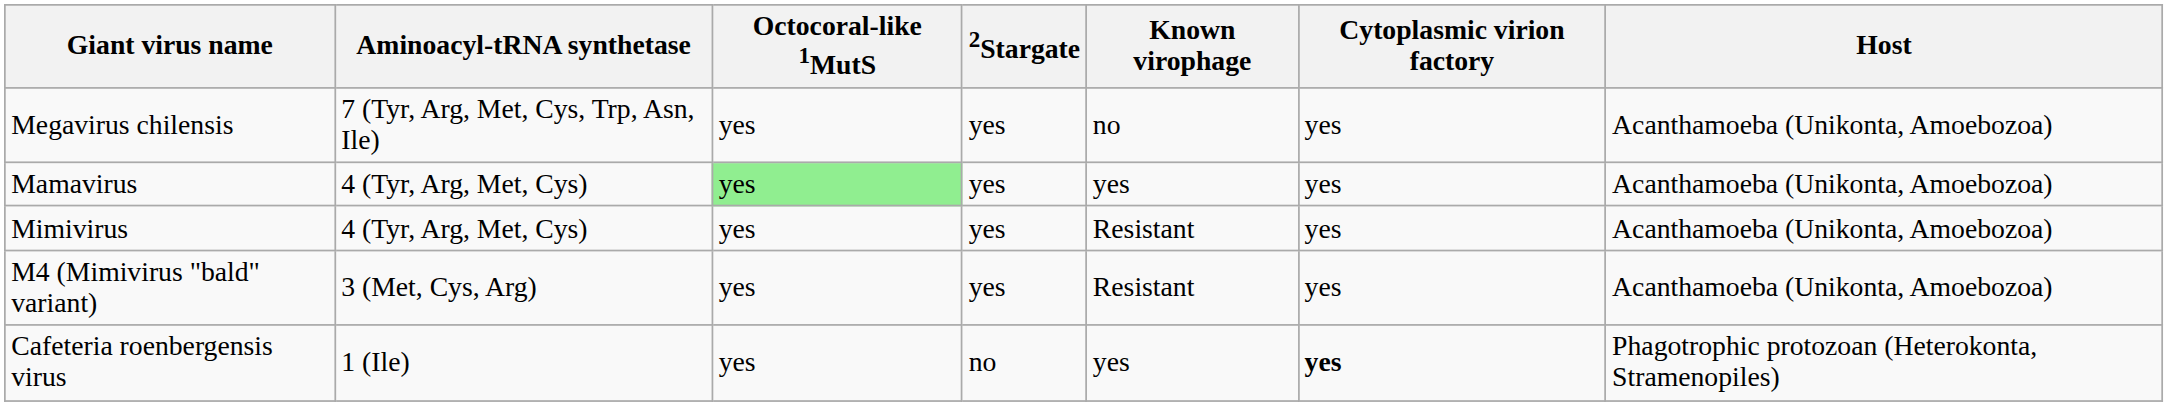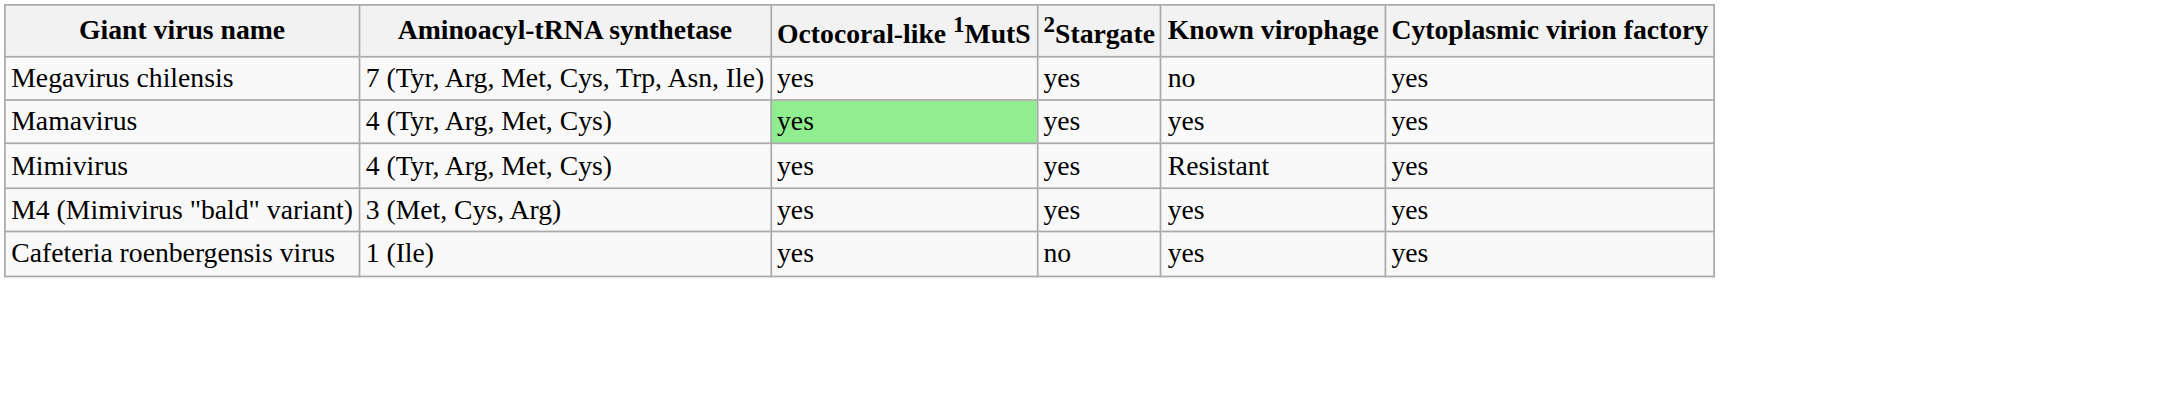 <table class="wikitable">
 <tr>
 <th>Giant virus name</th>
 <th>Aminoacyl-tRNA synthetase</th>
 <th>Octocoral-like <sup>1</sup>MutS</th>
 <th><sup>2</sup>Stargate</th>
 <th>Known virophage</th>
 <th>Cytoplasmic virion factory</th>
-<th>Host</th>
 </tr>
 <tr>
 <td>Megavirus chilensis</td>
 <td>7 (Tyr, Arg, Met, Cys, Trp, Asn, Ile)</td>
 <td>yes</td>
 <td>yes</td>
 <td>no</td>
 <td>yes</td>
-<td>Acanthamoeba (Unikonta, Amoebozoa)</td>
 </tr>
 <tr>
 <td>Mamavirus</td>
 <td>4 (Tyr, Arg, Met, Cys)</td>
 <td style="background: lightgreen;">yes</td>
 <td>yes</td>
 <td>yes</td>
 <td>yes</td>
-<td>Acanthamoeba (Unikonta, Amoebozoa)</td>
 </tr>
 <tr>
 <td>Mimivirus</td>
 <td>4 (Tyr, Arg, Met, Cys)</td>
 <td>yes</td>
 <td>yes</td>
 <td>Resistant</td>
 <td>yes</td>
-<td>Acanthamoeba (Unikonta, Amoebozoa)</td>
 </tr>
 <tr>
 <td>M4 (Mimivirus "bald" variant)</td>
 <td>3 (Met, Cys, Arg)</td>
 <td>yes</td>
 <td>yes</td>
-<td>Resistant</td>
 <td>yes</td>
-<td>Acanthamoeba (Unikonta, Amoebozoa)</td>
+<td>yes</td>
 </tr>
 <tr>
 <td>Cafeteria roenbergensis virus</td>
 <td>1 (Ile)</td>
 <td>yes</td>
 <td>no</td>
 <td>yes</td>
-<td><strong>yes</strong></td>
-<td>Phagotrophic protozoan (Heterokonta, Stramenopiles)</td>
+<td>yes</td>
 </tr>
 </table>
